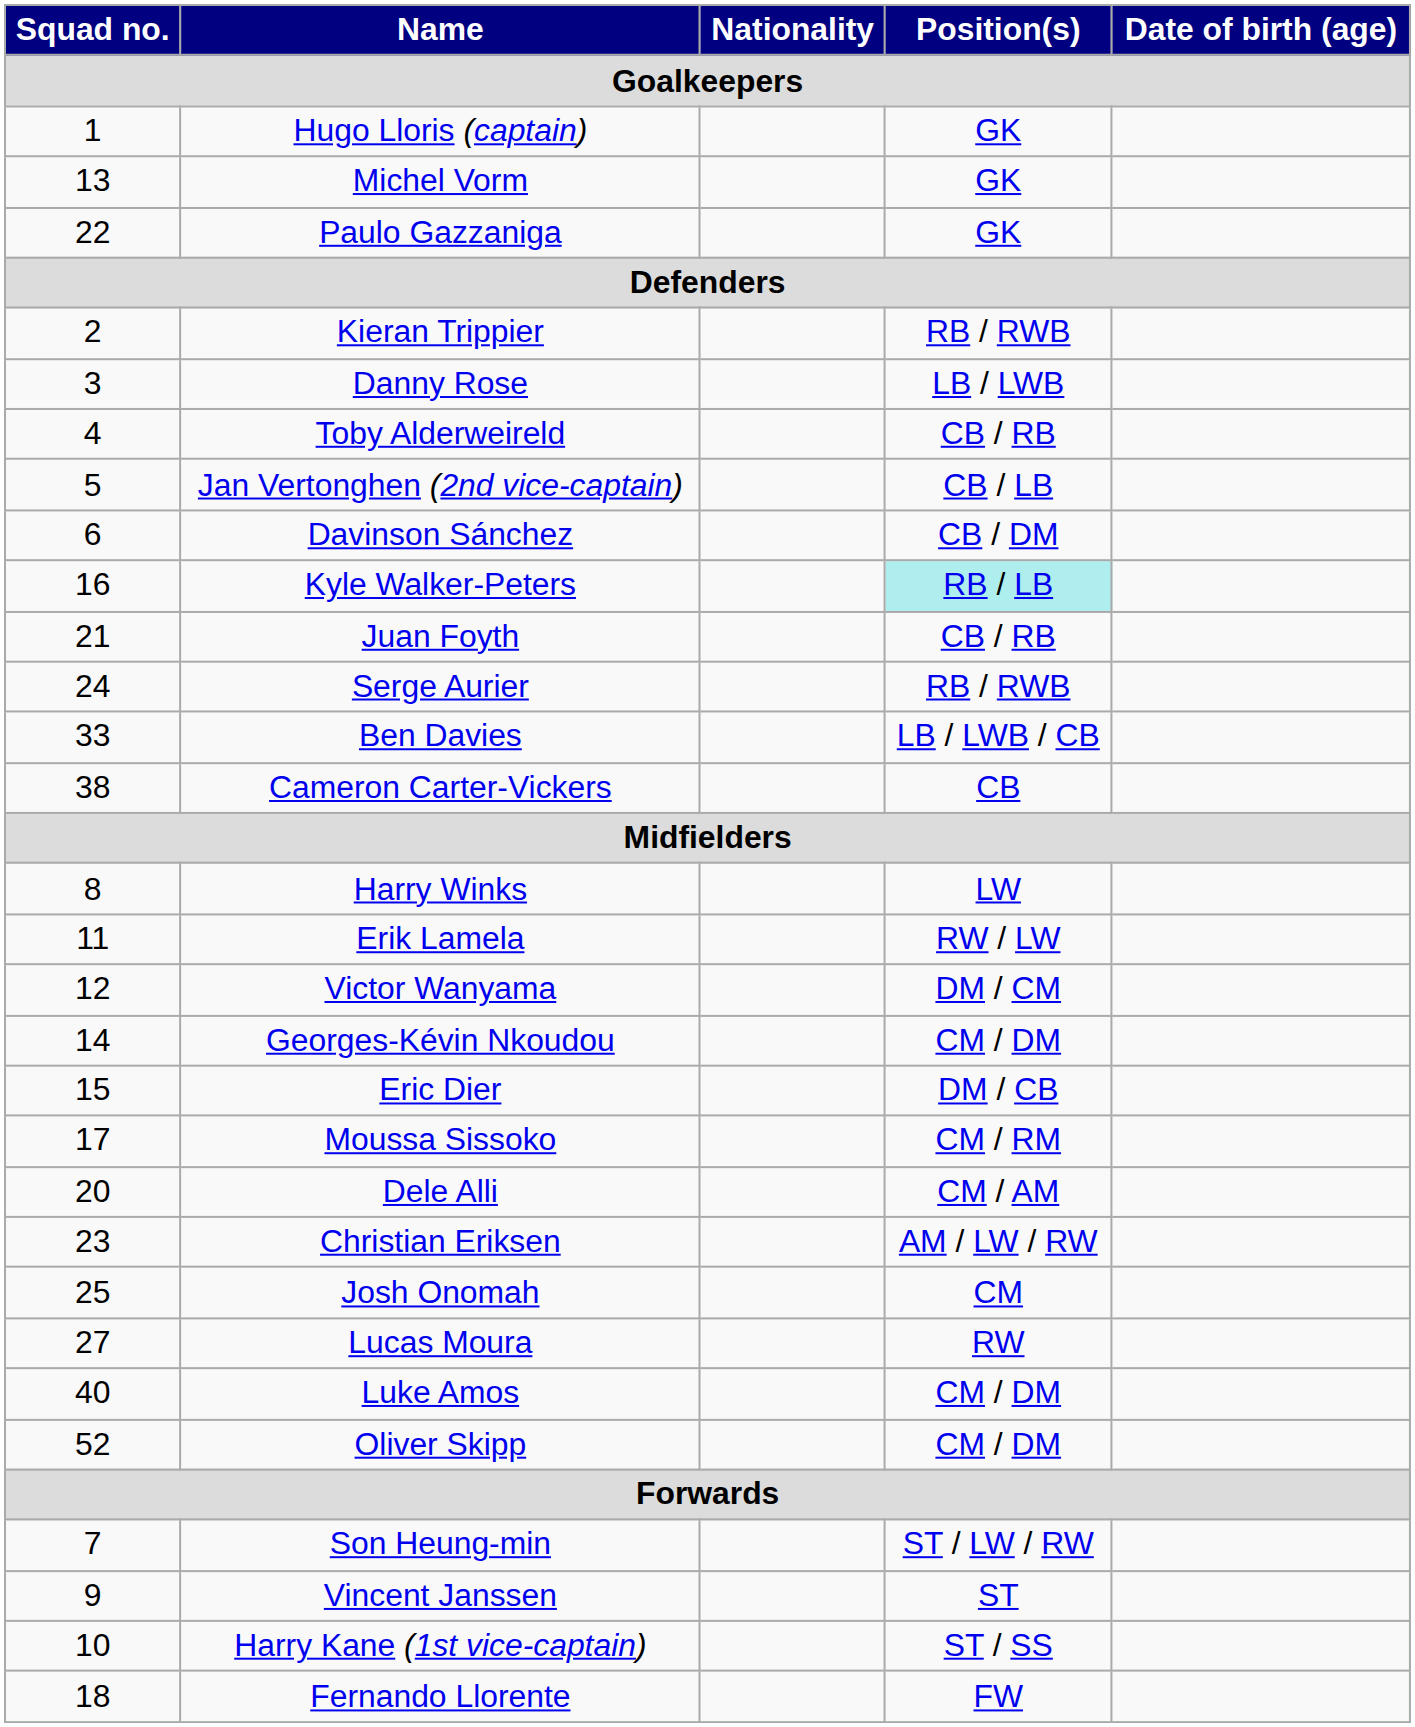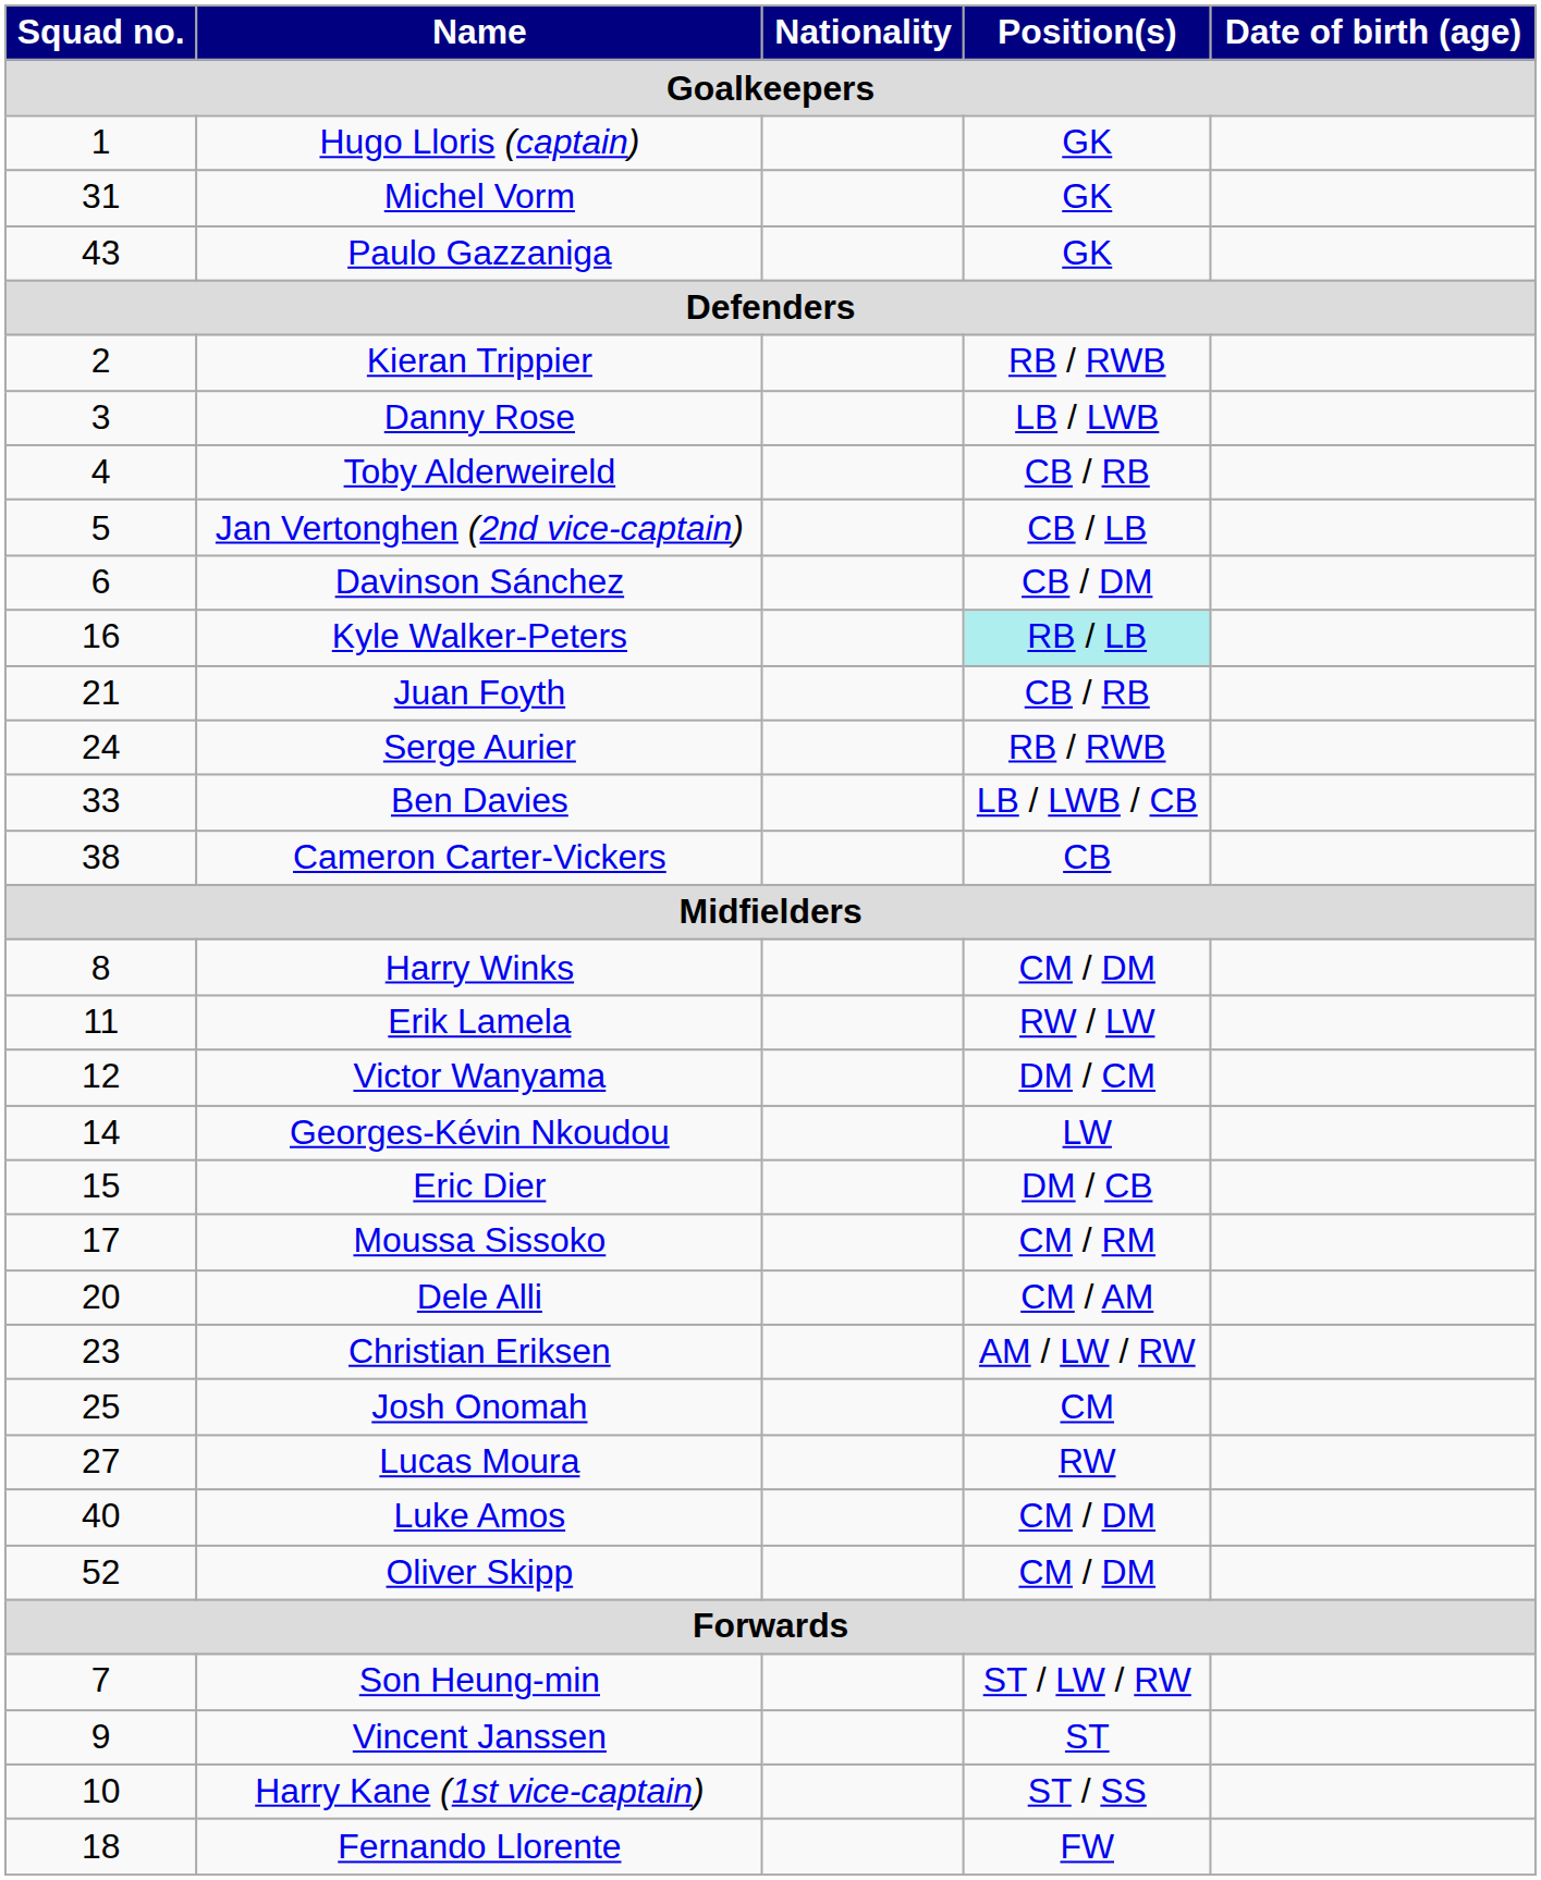 <table class="wikitable" style="text-align:center;width:80%">
 <tr>
 <th style="background:#000080; color:white; text-align:center;">Squad no.</th>
 <th style="background:#000080; color:white; text-align:center;">Name</th>
 <th style="background:#000080; color:white; text-align:center;">Nationality</th>
 <th style="background:#000080; color:white; text-align:center;">Position(s)</th>
 <th style="background:#000080; color:white; text-align:center;">Date of birth (age)</th>
 </tr>
 <tr>
 <th colspan="5" style="background:#dcdcdc; text-align:center;">Goalkeepers</th>
 </tr>
 <tr>
 <td>1</td>
 <td><a href='#'>Hugo Lloris</a> <em>(<a href='#'>captain</a>)</em></td>
 <td></td>
 <td><a href='#'>GK</a></td>
 <td></td>
 </tr>
 <tr>
-<td>13</td>
+<td>31</td>
 <td><a href='#'>Michel Vorm</a></td>
 <td></td>
 <td><a href='#'>GK</a></td>
 <td></td>
 </tr>
 <tr>
-<td>22</td>
+<td>43</td>
 <td><a href='#'>Paulo Gazzaniga</a></td>
 <td></td>
 <td><a href='#'>GK</a></td>
 <td></td>
 </tr>
 <tr>
 <th colspan="5" style="background:#dcdcdc; text-align:center;">Defenders</th>
 </tr>
 <tr>
 <td>2</td>
 <td><a href='#'>Kieran Trippier</a></td>
 <td></td>
 <td><a href='#'>RB</a> / <a href='#'>RWB</a></td>
 <td></td>
 </tr>
 <tr>
 <td>3</td>
 <td><a href='#'>Danny Rose</a></td>
 <td></td>
 <td><a href='#'>LB</a> / <a href='#'>LWB</a></td>
 <td></td>
 </tr>
 <tr>
 <td>4</td>
 <td><a href='#'>Toby Alderweireld</a></td>
 <td></td>
 <td><a href='#'>CB</a> / <a href='#'>RB</a></td>
 <td></td>
 </tr>
 <tr>
 <td>5</td>
 <td><a href='#'>Jan Vertonghen</a> <em>(<a href='#'>2nd vice-captain</a>)</em></td>
 <td></td>
 <td><a href='#'>CB</a> / <a href='#'>LB</a></td>
 <td></td>
 </tr>
 <tr>
 <td>6</td>
 <td><a href='#'>Davinson Sánchez</a></td>
 <td></td>
 <td><a href='#'>CB</a> / <a href='#'>DM</a></td>
 <td></td>
 </tr>
 <tr>
 <td>16</td>
 <td><a href='#'>Kyle Walker-Peters</a></td>
 <td></td>
 <td style="background: paleturquoise;"><a href='#'>RB</a> / <a href='#'>LB</a></td>
 <td></td>
 </tr>
 <tr>
 <td>21</td>
 <td><a href='#'>Juan Foyth</a></td>
 <td></td>
 <td><a href='#'>CB</a> / <a href='#'>RB</a></td>
 <td></td>
 </tr>
 <tr>
 <td>24</td>
 <td><a href='#'>Serge Aurier</a></td>
 <td></td>
 <td><a href='#'>RB</a> / <a href='#'>RWB</a></td>
 <td></td>
 </tr>
 <tr>
 <td>33</td>
 <td><a href='#'>Ben Davies</a></td>
 <td></td>
 <td><a href='#'>LB</a> / <a href='#'>LWB</a> / <a href='#'>CB</a></td>
 <td></td>
 </tr>
 <tr>
 <td>38</td>
 <td><a href='#'>Cameron Carter-Vickers</a></td>
 <td></td>
 <td><a href='#'>CB</a></td>
 <td></td>
 </tr>
 <tr>
 <th colspan="5" style="background:#dcdcdc; text-align:center;">Midfielders</th>
 </tr>
 <tr>
 <td>8</td>
 <td><a href='#'>Harry Winks</a></td>
 <td></td>
-<td><a href='#'>LW</a></td>
+<td><a href='#'>CM</a> / <a href='#'>DM</a></td>
 <td></td>
 </tr>
 <tr>
 <td>11</td>
 <td><a href='#'>Erik Lamela</a></td>
 <td></td>
 <td><a href='#'>RW</a> / <a href='#'>LW</a></td>
 <td></td>
 </tr>
 <tr>
 <td>12</td>
 <td><a href='#'>Victor Wanyama</a></td>
 <td></td>
 <td><a href='#'>DM</a> / <a href='#'>CM</a></td>
 <td></td>
 </tr>
 <tr>
 <td>14</td>
 <td><a href='#'>Georges-Kévin Nkoudou</a></td>
 <td></td>
-<td><a href='#'>CM</a> / <a href='#'>DM</a></td>
+<td><a href='#'>LW</a></td>
 <td></td>
 </tr>
 <tr>
 <td>15</td>
 <td><a href='#'>Eric Dier</a></td>
 <td></td>
 <td><a href='#'>DM</a> / <a href='#'>CB</a></td>
 <td></td>
 </tr>
 <tr>
 <td>17</td>
 <td><a href='#'>Moussa Sissoko</a></td>
 <td></td>
 <td><a href='#'>CM</a> / <a href='#'>RM</a></td>
 <td></td>
 </tr>
 <tr>
 <td>20</td>
 <td><a href='#'>Dele Alli</a></td>
 <td></td>
 <td><a href='#'>CM</a> / <a href='#'>AM</a></td>
 <td></td>
 </tr>
 <tr>
 <td>23</td>
 <td><a href='#'>Christian Eriksen</a></td>
 <td></td>
 <td><a href='#'>AM</a> / <a href='#'>LW</a> / <a href='#'>RW</a></td>
 <td></td>
 </tr>
 <tr>
 <td>25</td>
 <td><a href='#'>Josh Onomah</a></td>
 <td></td>
 <td><a href='#'>CM</a></td>
 <td></td>
 </tr>
 <tr>
 <td>27</td>
 <td><a href='#'>Lucas Moura</a></td>
 <td></td>
 <td><a href='#'>RW</a></td>
 <td></td>
 </tr>
 <tr>
 <td>40</td>
 <td><a href='#'>Luke Amos</a></td>
 <td></td>
 <td><a href='#'>CM</a> / <a href='#'>DM</a></td>
 <td></td>
 </tr>
 <tr>
 <td>52</td>
 <td><a href='#'>Oliver Skipp</a></td>
 <td></td>
 <td><a href='#'>CM</a> / <a href='#'>DM</a></td>
 <td></td>
 </tr>
 <tr>
 <th colspan="12" style="background:#dcdcdc; text-align:center;">Forwards</th>
 </tr>
 <tr>
 <td>7</td>
 <td><a href='#'>Son Heung-min</a></td>
 <td></td>
 <td><a href='#'>ST</a> / <a href='#'>LW</a> / <a href='#'>RW</a></td>
 <td></td>
 </tr>
 <tr>
 <td>9</td>
 <td><a href='#'>Vincent Janssen</a></td>
 <td></td>
 <td><a href='#'>ST</a></td>
 <td></td>
 </tr>
 <tr>
 <td>10</td>
 <td><a href='#'>Harry Kane</a> <em>(<a href='#'>1st vice-captain</a>)</em></td>
 <td></td>
 <td><a href='#'>ST</a> / <a href='#'>SS</a></td>
 <td></td>
 </tr>
 <tr>
 <td>18</td>
 <td><a href='#'>Fernando Llorente</a></td>
 <td></td>
 <td><a href='#'>FW</a></td>
 <td></td>
 </tr>
 <tr>
 </tr>
 </table>
